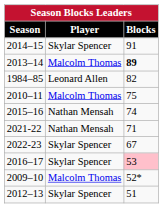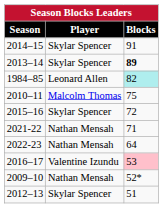 <table class="wikitable" style="float:left; margin-right:1em">
 <tr>
 <th style="background:#C41230; color:white;" colspan=6>Season Blocks Leaders</th>
 </tr>
 <tr>
 <th style="background:black; color:white;">Season</th>
 <th style="background:black; color:white;">Player</th>
 <th style="background:black; color:white;">Blocks</th>
 </tr>
 <tr>
 <td>2014–15</td>
 <td>Skylar Spencer</td>
 <td>91</td>
 </tr>
 <tr>
 <td>2013–14</td>
-<td><a href='#'>Malcolm Thomas</a></td>
+<td>Skylar Spencer</td>
 <td><strong>89</strong></td>
 </tr>
 <tr>
 <td>1984–85</td>
 <td>Leonard Allen</td>
-<td>82</td>
+<td style="background: paleturquoise;">82</td>
 </tr>
 <tr>
 <td>2010–11</td>
 <td><a href='#'>Malcolm Thomas</a></td>
 <td>75</td>
 </tr>
 <tr>
 <td>2015–16</td>
-<td>Nathan Mensah</td>
-<td>74</td>
+<td>Skylar Spencer</td>
+<td>72</td>
 </tr>
 <tr>
 <td>2021-22</td>
 <td>Nathan Mensah</td>
 <td>71</td>
 </tr>
 <tr>
 <td>2022-23</td>
-<td>Skylar Spencer</td>
-<td>67</td>
+<td>Nathan Mensah</td>
+<td>64</td>
 </tr>
 <tr>
 <td>2016–17</td>
-<td>Skylar Spencer</td>
+<td>Valentine Izundu</td>
 <td style="background: pink;">53</td>
 </tr>
 <tr>
 <td>2009–10</td>
-<td><a href='#'>Malcolm Thomas</a></td>
+<td>Nathan Mensah</td>
 <td>52*</td>
 </tr>
 <tr>
 <td>2012–13</td>
 <td>Skylar Spencer</td>
 <td>51</td>
 </tr>
 </table>
